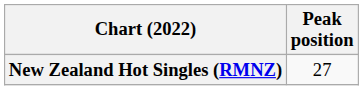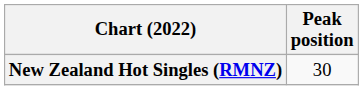 <table class="wikitable sortable plainrowheaders" style="text-align:center">
 <tr>
 <th scope="col">Chart (2022)</th>
 <th scope="col">Peak<br>position</th>
 </tr>
 <tr>
 </tr>
 <tr>
 </tr>
 <tr>
 <th scope="row">New Zealand Hot Singles (<a href='#'>RMNZ</a>)</th>
-<td>27</td>
+<td>30</td>
 </tr>
 <tr>
 </tr>
 <tr>
 </tr>
 <tr>
 </tr>
 </table>
